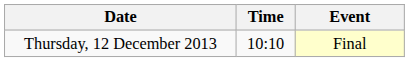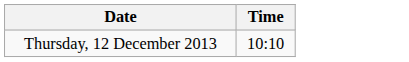 <table class = "wikitable" style="text-align:center;">
 <tr>
 <th width=220>Date</th>
 <th width=50>Time</th>
-<th width=100>Event</th>
 </tr>
 <tr>
 <td>Thursday, 12 December 2013</td>
 <td>10:10</td>
-<td bgcolor=ffffcc>Final</td>
 </tr>
 </table>
